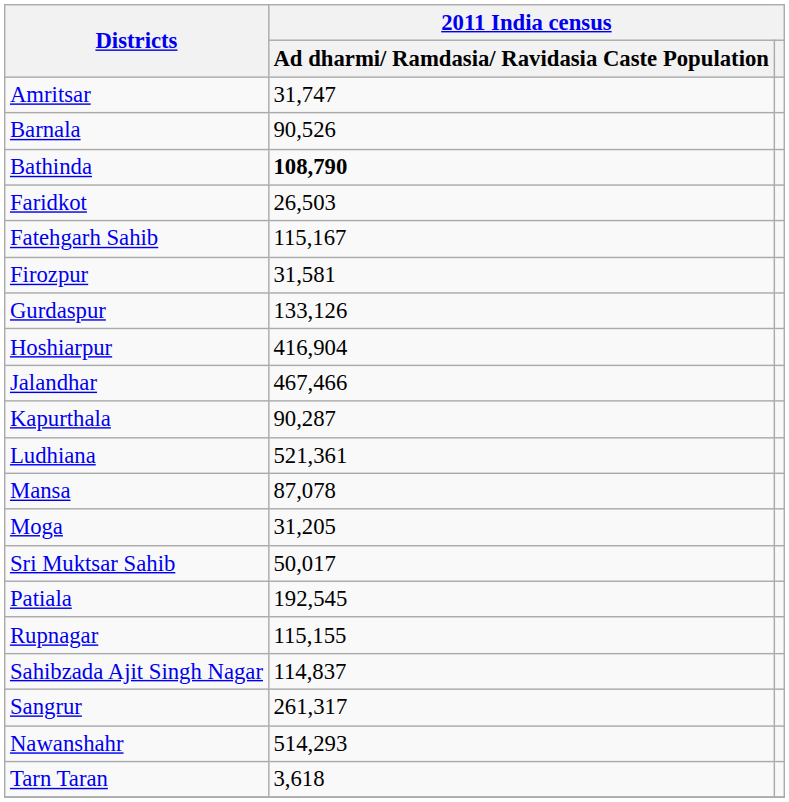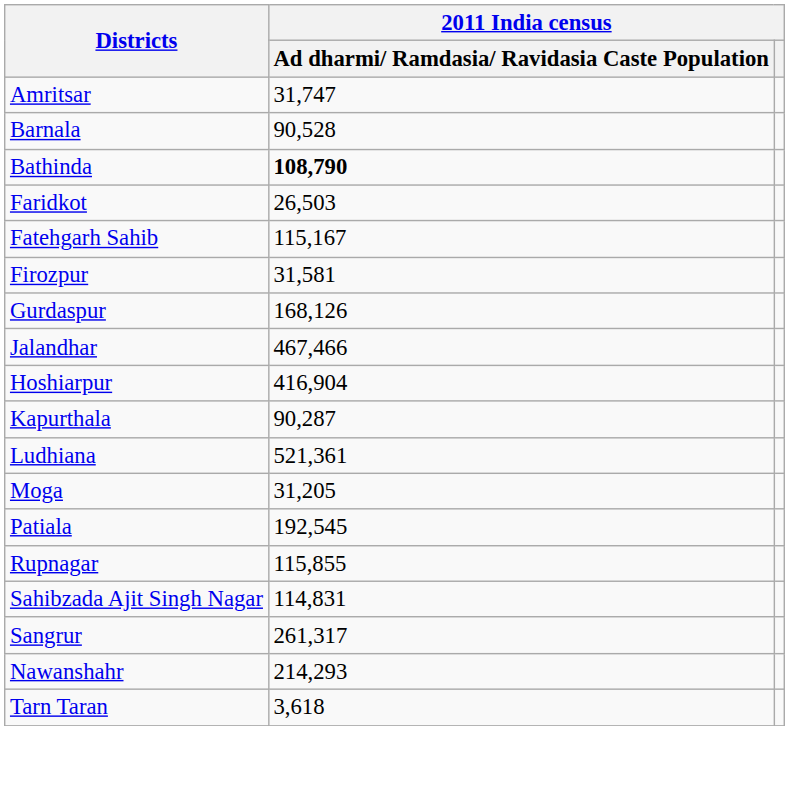 <table class="wikitable collapsible sortable">
 <tr>
 <th rowspan="2"><a href='#'>Districts</a></th>
 <th colspan="2"><a href='#'>2011 India census</a></th>
 </tr>
 <tr>
 <th>Ad dharmi/ Ramdasia/ Ravidasia Caste Population</th>
 <th></th>
 </tr>
 <tr>
 <td><a href='#'>Amritsar</a></td>
 <td>31,747</td>
 <td></td>
 </tr>
 <tr>
 <td><a href='#'>Barnala</a></td>
-<td>90,526</td>
+<td>90,528</td>
 <td></td>
 </tr>
 <tr>
 <td><a href='#'>Bathinda</a></td>
 <td><strong>108,790</strong></td>
 <td></td>
 </tr>
 <tr>
 <td><a href='#'>Faridkot</a></td>
 <td>26,503</td>
 <td></td>
 </tr>
 <tr>
 <td><a href='#'>Fatehgarh Sahib</a></td>
 <td>115,167</td>
 <td></td>
 </tr>
 <tr>
 <td><a href='#'>Firozpur</a></td>
 <td>31,581</td>
 <td></td>
 </tr>
 <tr>
 <td><a href='#'>Gurdaspur</a></td>
-<td>133,126</td>
+<td>168,126</td>
+<td></td>
+</tr>
+<tr>
+<td><a href='#'>Jalandhar</a></td>
+<td>467,466</td>
 <td></td>
 </tr>
 <tr>
 <td><a href='#'>Hoshiarpur</a></td>
 <td>416,904</td>
-<td></td>
-</tr>
-<tr>
-<td><a href='#'>Jalandhar</a></td>
-<td>467,466</td>
 <td></td>
 </tr>
 <tr>
 <td><a href='#'>Kapurthala</a></td>
 <td>90,287</td>
 <td></td>
 </tr>
 <tr>
 <td><a href='#'>Ludhiana</a></td>
 <td>521,361</td>
 <td></td>
 </tr>
 <tr>
-<td><a href='#'>Mansa</a></td>
-<td>87,078</td>
-<td></td>
-</tr>
-<tr>
 <td><a href='#'>Moga</a></td>
 <td>31,205</td>
-<td></td>
-</tr>
-<tr>
-<td><a href='#'>Sri Muktsar Sahib</a></td>
-<td>50,017</td>
 <td></td>
 </tr>
 <tr>
 <td><a href='#'>Patiala</a></td>
 <td>192,545</td>
 <td></td>
 </tr>
 <tr>
 <td><a href='#'>Rupnagar</a></td>
-<td>115,155</td>
+<td>115,855</td>
 <td></td>
 </tr>
 <tr>
 <td><a href='#'>Sahibzada Ajit Singh Nagar</a></td>
-<td>114,837</td>
+<td>114,831</td>
 <td></td>
 </tr>
 <tr>
 <td><a href='#'>Sangrur</a></td>
 <td>261,317</td>
 <td></td>
 </tr>
 <tr>
 <td><a href='#'>Nawanshahr</a></td>
-<td>514,293</td>
+<td>214,293</td>
 <td></td>
 </tr>
 <tr>
 <td><a href='#'>Tarn Taran</a></td>
 <td>3,618</td>
 <td></td>
 </tr>
 <tr>
 </tr>
 </table>
